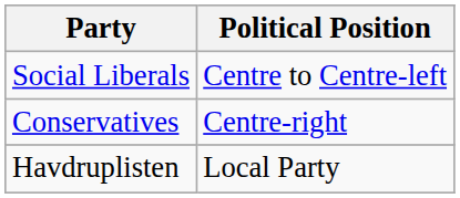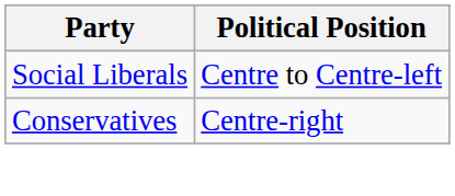 <table class="wikitable mw-collapsible mw-collapsed">
 <tr>
 <th>Party</th>
 <th>Political Position</th>
 </tr>
 <tr>
 <td><a href='#'>Social Liberals</a></td>
 <td><a href='#'>Centre</a> to <a href='#'>Centre-left</a></td>
 </tr>
 <tr>
 <td><a href='#'>Conservatives</a></td>
 <td><a href='#'>Centre-right</a></td>
 </tr>
-<tr>
-<td>Havdruplisten</td>
-<td>Local Party</td>
-</tr>
 </table>
